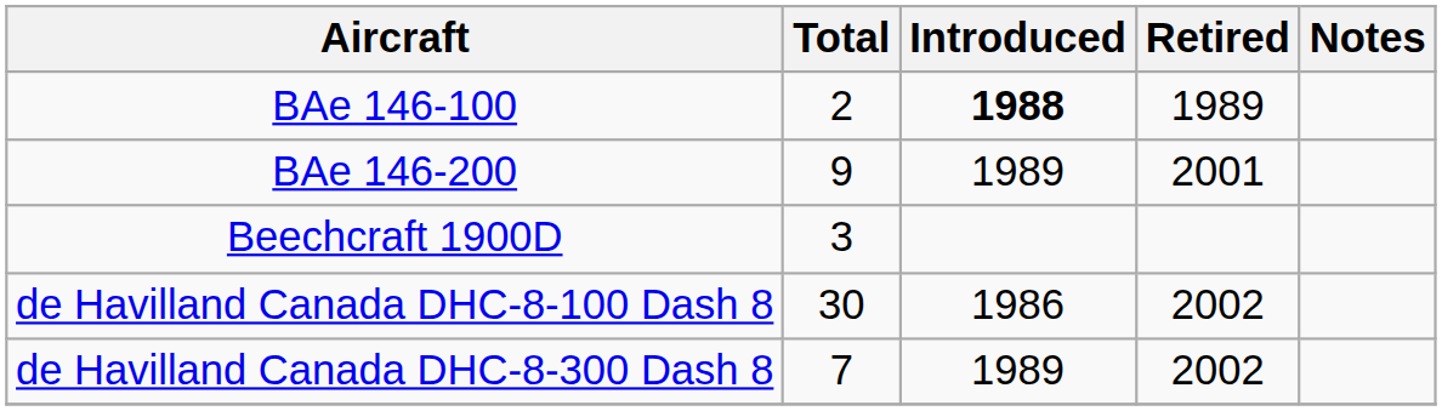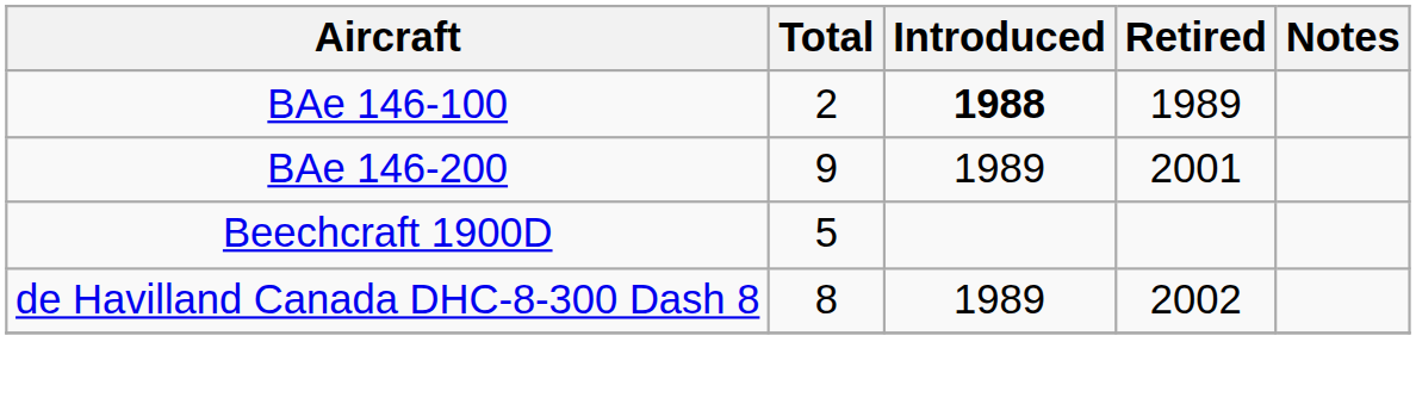 <table class="wikitable" style="margin:0.5em auto; text-align:center">
 <tr>
 <th>Aircraft</th>
 <th>Total</th>
 <th>Introduced</th>
 <th>Retired</th>
 <th>Notes</th>
 </tr>
 <tr>
 <td><a href='#'>BAe 146-100</a></td>
 <td>2</td>
 <td><strong>1988</strong></td>
 <td>1989</td>
 <td></td>
 </tr>
 <tr>
 <td><a href='#'>BAe 146-200</a></td>
 <td>9</td>
 <td>1989</td>
 <td>2001</td>
 <td></td>
 </tr>
 <tr>
 <td><a href='#'>Beechcraft 1900D</a></td>
-<td>3</td>
+<td>5</td>
 <td></td>
 <td></td>
 <td></td>
 </tr>
 <tr>
-<td><a href='#'>de Havilland Canada DHC-8-100 Dash 8</a></td>
-<td>30</td>
-<td>1986</td>
-<td>2002</td>
-<td></td>
-</tr>
-<tr>
 <td><a href='#'>de Havilland Canada DHC-8-300 Dash 8</a></td>
-<td>7</td>
+<td>8</td>
 <td>1989</td>
 <td>2002</td>
 <td></td>
 </tr>
 <tr>
 </tr>
 </table>
